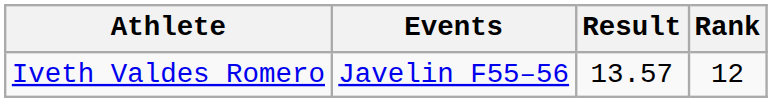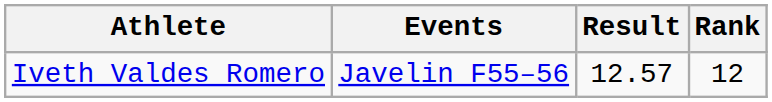 <table class=wikitable style="font-size:90%">
 <tr align=center>
 <th scope="col">Athlete</th>
 <th scope="col">Events</th>
 <th scope="col">Result</th>
 <th scope="col">Rank</th>
 </tr>
 <tr align=center>
 <td align=left><a href='#'>Iveth Valdes Romero</a></td>
 <td align=left><a href='#'>Javelin F55–56</a></td>
-<td>13.57</td>
+<td>12.57</td>
 <td>12</td>
 </tr>
 </table>
